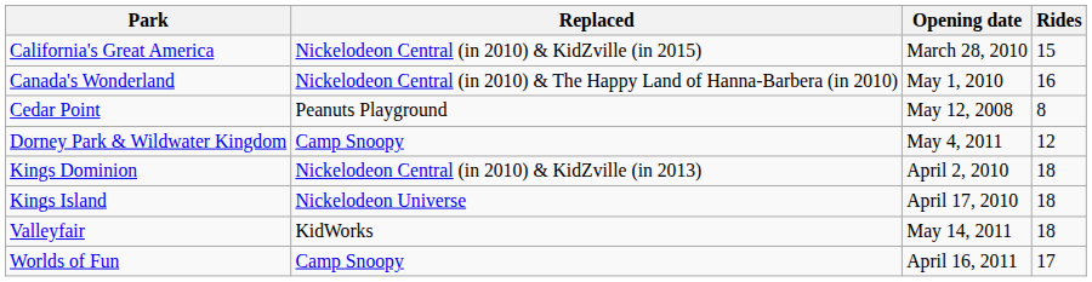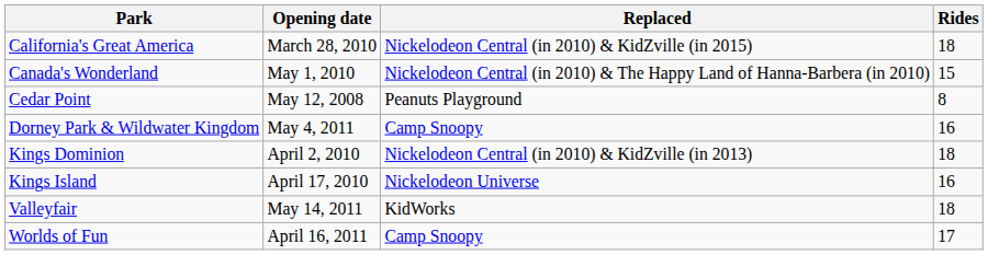 <table class="wikitable sortable">
 <tr>
 <th>Park</th>
+<th>Opening date</th>
 <th>Replaced</th>
-<th>Opening date</th>
 <th>Rides</th>
 </tr>
 <tr>
 <td><a href='#'>California's Great America</a></td>
+<td>March 28, 2010</td>
 <td><a href='#'>Nickelodeon Central</a> (in 2010) & KidZville (in 2015)</td>
-<td>March 28, 2010</td>
+<td>18</td>
+</tr>
+<tr>
+<td><a href='#'>Canada's Wonderland</a></td>
+<td>May 1, 2010</td>
+<td><a href='#'>Nickelodeon Central</a> (in 2010) & The Happy Land of Hanna-Barbera (in 2010)</td>
 <td>15</td>
 </tr>
 <tr>
-<td><a href='#'>Canada's Wonderland</a></td>
-<td><a href='#'>Nickelodeon Central</a> (in 2010) & The Happy Land of Hanna-Barbera (in 2010)</td>
-<td>May 1, 2010</td>
-<td>16</td>
-</tr>
-<tr>
 <td><a href='#'>Cedar Point</a></td>
+<td>May 12, 2008</td>
 <td>Peanuts Playground</td>
-<td>May 12, 2008</td>
 <td>8</td>
 </tr>
 <tr>
 <td><a href='#'>Dorney Park & Wildwater Kingdom</a></td>
+<td>May 4, 2011</td>
 <td><a href='#'>Camp Snoopy</a></td>
-<td>May 4, 2011</td>
-<td>12</td>
+<td>16</td>
 </tr>
 <tr>
 <td><a href='#'>Kings Dominion</a></td>
+<td>April 2, 2010</td>
 <td><a href='#'>Nickelodeon Central</a> (in 2010) & KidZville (in 2013)</td>
-<td>April 2, 2010</td>
 <td>18</td>
 </tr>
 <tr>
 <td><a href='#'>Kings Island</a></td>
+<td>April 17, 2010</td>
 <td><a href='#'>Nickelodeon Universe</a></td>
-<td>April 17, 2010</td>
-<td>18</td>
+<td>16</td>
 </tr>
 <tr>
 <td><a href='#'>Valleyfair</a></td>
+<td>May 14, 2011</td>
 <td>KidWorks</td>
-<td>May 14, 2011</td>
 <td>18</td>
 </tr>
 <tr>
 <td><a href='#'>Worlds of Fun</a></td>
+<td>April 16, 2011</td>
 <td><a href='#'>Camp Snoopy</a></td>
-<td>April 16, 2011</td>
 <td>17</td>
 </tr>
 </table>
